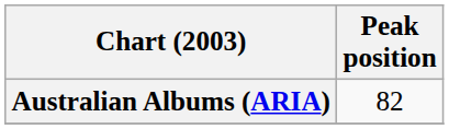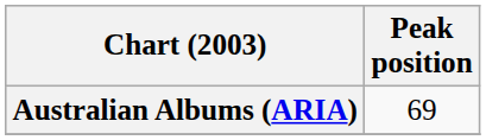 <table class="wikitable sortable plainrowheaders" style="text-align:center">
 <tr>
 <th scope="col">Chart (2003)</th>
 <th scope="col">Peak<br> position</th>
 </tr>
 <tr>
 <th scope="row">Australian Albums (<a href='#'>ARIA</a>)</th>
-<td>82</td>
+<td>69</td>
 </tr>
 <tr>
 </tr>
 <tr>
 </tr>
 <tr>
 </tr>
 <tr>
 </tr>
 </table>
